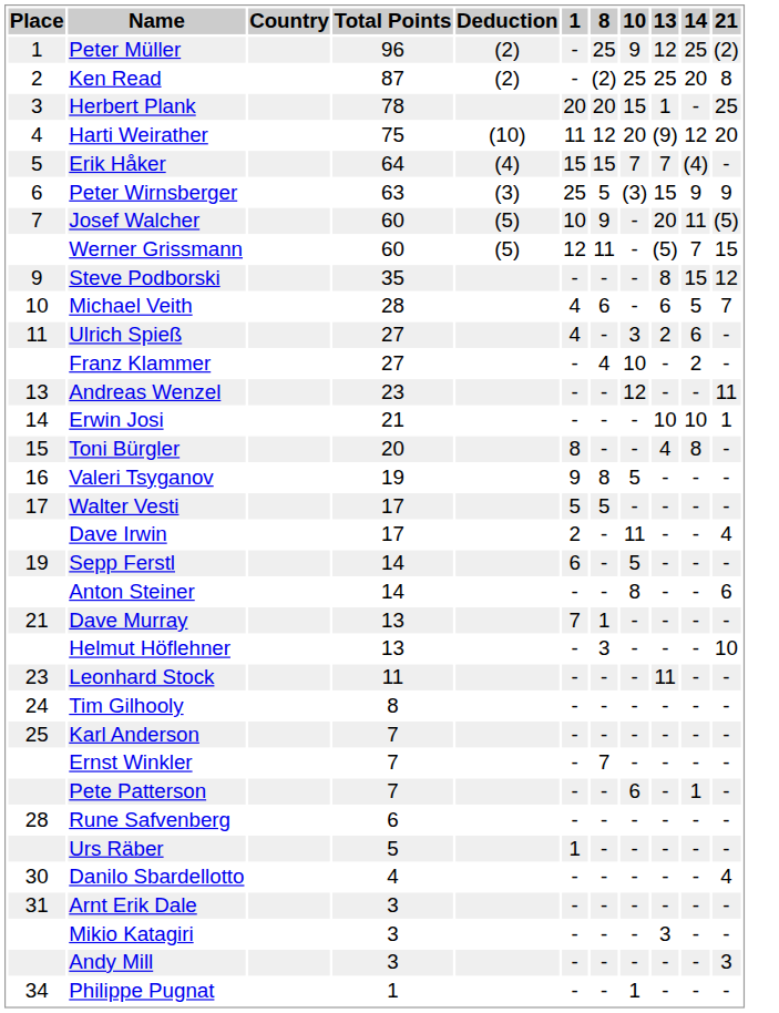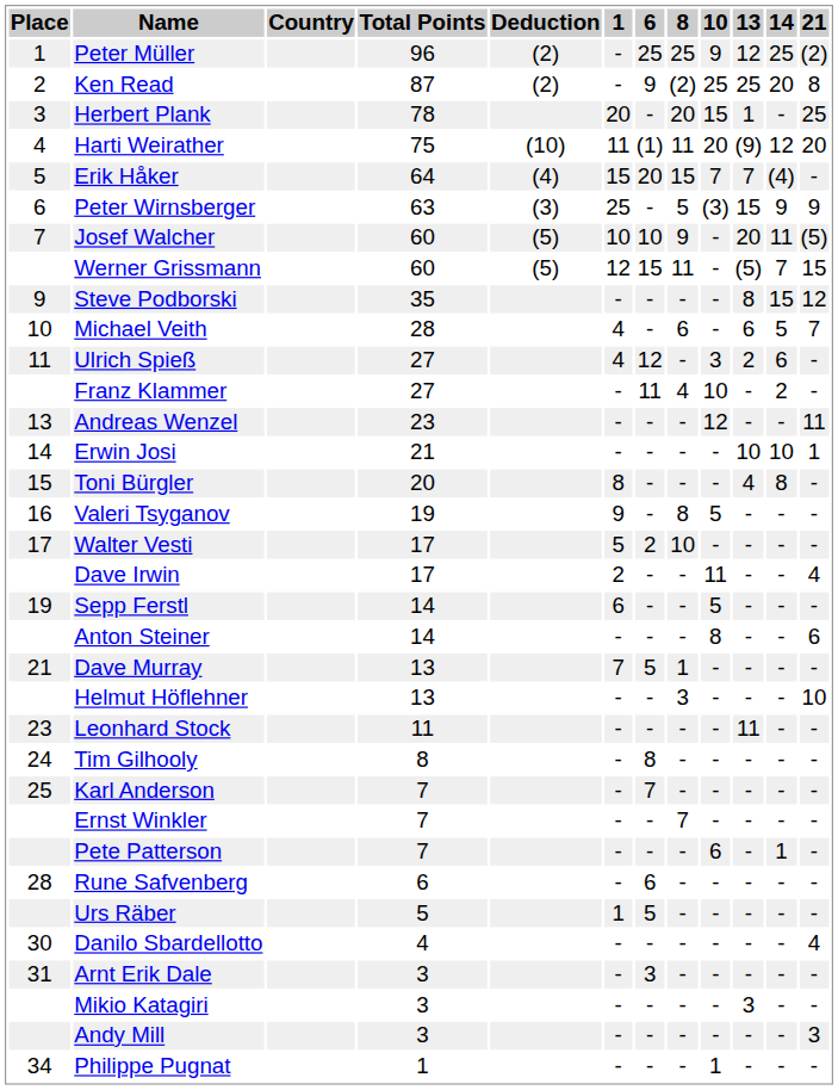 <table border="0" style="border: 1px solid #999; background-color:#FFFFFF; text-align:center">
 <tr align="center" bgcolor="#CCCCCC">
 <th>Place</th>
 <th>Name</th>
 <th>Country</th>
 <th>Total Points</th>
 <th>Deduction</th>
 <th>1</th>
+<th>6</th>
 <th>8</th>
 <th>10</th>
 <th>13</th>
 <th>14</th>
 <th>21</th>
 </tr>
 <tr bgcolor="#EFEFEF">
 <td>1</td>
 <td align="left"><a href='#'>Peter Müller</a></td>
 <td align="left"></td>
 <td>96</td>
 <td>(2)</td>
 <td>-</td>
 <td>25</td>
+<td>25</td>
 <td>9</td>
 <td>12</td>
 <td>25</td>
 <td>(2)</td>
 </tr>
 <tr>
 <td>2</td>
 <td align="left"><a href='#'>Ken Read</a></td>
 <td align="left"></td>
 <td>87</td>
 <td>(2)</td>
 <td>-</td>
+<td>9</td>
 <td>(2)</td>
 <td>25</td>
 <td>25</td>
 <td>20</td>
 <td>8</td>
 </tr>
 <tr bgcolor="#EFEFEF">
 <td>3</td>
 <td align="left"><a href='#'>Herbert Plank</a></td>
 <td align="left"></td>
 <td>78</td>
 <td></td>
 <td>20</td>
+<td>-</td>
 <td>20</td>
 <td>15</td>
 <td>1</td>
 <td>-</td>
 <td>25</td>
 </tr>
 <tr>
 <td>4</td>
 <td align="left"><a href='#'>Harti Weirather</a></td>
 <td align="left"></td>
 <td>75</td>
 <td>(10)</td>
 <td>11</td>
-<td>12</td>
+<td>(1)</td>
+<td>11</td>
 <td>20</td>
 <td>(9)</td>
 <td>12</td>
 <td>20</td>
 </tr>
 <tr bgcolor="#EFEFEF">
 <td>5</td>
 <td align="left"><a href='#'>Erik Håker</a></td>
 <td align="left"></td>
 <td>64</td>
 <td>(4)</td>
 <td>15</td>
+<td>20</td>
 <td>15</td>
 <td>7</td>
 <td>7</td>
 <td>(4)</td>
 <td>-</td>
 </tr>
 <tr>
 <td>6</td>
 <td align="left"><a href='#'>Peter Wirnsberger</a></td>
 <td align="left"></td>
 <td>63</td>
 <td>(3)</td>
 <td>25</td>
+<td>-</td>
 <td>5</td>
 <td>(3)</td>
 <td>15</td>
 <td>9</td>
 <td>9</td>
 </tr>
 <tr bgcolor="#EFEFEF">
 <td>7</td>
 <td align="left"><a href='#'>Josef Walcher</a></td>
 <td align="left"></td>
 <td>60</td>
 <td>(5)</td>
+<td>10</td>
 <td>10</td>
 <td>9</td>
 <td>-</td>
 <td>20</td>
 <td>11</td>
 <td>(5)</td>
 </tr>
 <tr>
 <td></td>
 <td align="left"><a href='#'>Werner Grissmann</a></td>
 <td align="left"></td>
 <td>60</td>
 <td>(5)</td>
 <td>12</td>
+<td>15</td>
 <td>11</td>
 <td>-</td>
 <td>(5)</td>
 <td>7</td>
 <td>15</td>
 </tr>
 <tr bgcolor="#EFEFEF">
 <td>9</td>
 <td align="left"><a href='#'>Steve Podborski</a></td>
 <td align="left"></td>
 <td>35</td>
 <td></td>
 <td>-</td>
 <td>-</td>
 <td>-</td>
+<td>-</td>
 <td>8</td>
 <td>15</td>
 <td>12</td>
 </tr>
 <tr>
 <td>10</td>
 <td align="left"><a href='#'>Michael Veith</a></td>
 <td align="left"></td>
 <td>28</td>
 <td></td>
 <td>4</td>
+<td>-</td>
 <td>6</td>
 <td>-</td>
 <td>6</td>
 <td>5</td>
 <td>7</td>
 </tr>
 <tr bgcolor="#EFEFEF">
 <td>11</td>
 <td align="left"><a href='#'>Ulrich Spieß</a></td>
 <td align="left"></td>
 <td>27</td>
 <td></td>
 <td>4</td>
+<td>12</td>
 <td>-</td>
 <td>3</td>
 <td>2</td>
 <td>6</td>
 <td>-</td>
 </tr>
 <tr>
 <td></td>
 <td align="left"><a href='#'>Franz Klammer</a></td>
 <td align="left"></td>
 <td>27</td>
 <td></td>
 <td>-</td>
+<td>11</td>
 <td>4</td>
 <td>10</td>
 <td>-</td>
 <td>2</td>
 <td>-</td>
 </tr>
 <tr bgcolor="#EFEFEF">
 <td>13</td>
 <td align="left"><a href='#'>Andreas Wenzel</a></td>
 <td align="left"></td>
 <td>23</td>
 <td></td>
+<td>-</td>
 <td>-</td>
 <td>-</td>
 <td>12</td>
 <td>-</td>
 <td>-</td>
 <td>11</td>
 </tr>
 <tr>
 <td>14</td>
 <td align="left"><a href='#'>Erwin Josi</a></td>
 <td align="left"></td>
 <td>21</td>
 <td></td>
 <td>-</td>
 <td>-</td>
 <td>-</td>
+<td>-</td>
 <td>10</td>
 <td>10</td>
 <td>1</td>
 </tr>
 <tr bgcolor="#EFEFEF">
 <td>15</td>
 <td align="left"><a href='#'>Toni Bürgler</a></td>
 <td align="left"></td>
 <td>20</td>
 <td></td>
 <td>8</td>
 <td>-</td>
 <td>-</td>
+<td>-</td>
 <td>4</td>
 <td>8</td>
 <td>-</td>
 </tr>
 <tr>
 <td>16</td>
 <td align="left"><a href='#'>Valeri Tsyganov</a></td>
 <td align="left"></td>
 <td>19</td>
 <td></td>
 <td>9</td>
+<td>-</td>
 <td>8</td>
 <td>5</td>
 <td>-</td>
 <td>-</td>
 <td>-</td>
 </tr>
 <tr bgcolor="#EFEFEF">
 <td>17</td>
 <td align="left"><a href='#'>Walter Vesti</a></td>
 <td align="left"></td>
 <td>17</td>
 <td></td>
 <td>5</td>
-<td>5</td>
+<td>2</td>
+<td>10</td>
 <td>-</td>
 <td>-</td>
 <td>-</td>
 <td>-</td>
 </tr>
 <tr>
 <td></td>
 <td align="left"><a href='#'>Dave Irwin</a></td>
 <td align="left"></td>
 <td>17</td>
 <td></td>
 <td>2</td>
+<td>-</td>
 <td>-</td>
 <td>11</td>
 <td>-</td>
 <td>-</td>
 <td>4</td>
 </tr>
 <tr bgcolor="#EFEFEF">
 <td>19</td>
 <td align="left"><a href='#'>Sepp Ferstl</a></td>
 <td align="left"></td>
 <td>14</td>
 <td></td>
 <td>6</td>
 <td>-</td>
+<td>-</td>
 <td>5</td>
 <td>-</td>
 <td>-</td>
 <td>-</td>
 </tr>
 <tr>
 <td></td>
 <td align="left"><a href='#'>Anton Steiner</a></td>
 <td align="left"></td>
 <td>14</td>
 <td></td>
+<td>-</td>
 <td>-</td>
 <td>-</td>
 <td>8</td>
 <td>-</td>
 <td>-</td>
 <td>6</td>
 </tr>
 <tr bgcolor="#EFEFEF">
 <td>21</td>
 <td align="left"><a href='#'>Dave Murray</a></td>
 <td align="left"></td>
 <td>13</td>
 <td></td>
 <td>7</td>
+<td>5</td>
 <td>1</td>
 <td>-</td>
 <td>-</td>
 <td>-</td>
 <td>-</td>
 </tr>
 <tr>
 <td></td>
 <td align="left"><a href='#'>Helmut Höflehner</a></td>
 <td align="left"></td>
 <td>13</td>
 <td></td>
+<td>-</td>
 <td>-</td>
 <td>3</td>
 <td>-</td>
 <td>-</td>
 <td>-</td>
 <td>10</td>
 </tr>
 <tr bgcolor="#EFEFEF">
 <td>23</td>
 <td align="left"><a href='#'>Leonhard Stock</a></td>
 <td align="left"></td>
 <td>11</td>
 <td></td>
 <td>-</td>
 <td>-</td>
 <td>-</td>
+<td>-</td>
 <td>11</td>
 <td>-</td>
 <td>-</td>
 </tr>
 <tr>
 <td>24</td>
 <td align="left"><a href='#'>Tim Gilhooly</a></td>
 <td align="left"></td>
 <td>8</td>
 <td></td>
 <td>-</td>
+<td>8</td>
 <td>-</td>
 <td>-</td>
 <td>-</td>
 <td>-</td>
 <td>-</td>
 </tr>
 <tr bgcolor="#EFEFEF">
 <td>25</td>
 <td align="left"><a href='#'>Karl Anderson</a></td>
 <td align="left"></td>
 <td>7</td>
 <td></td>
 <td>-</td>
+<td>7</td>
 <td>-</td>
 <td>-</td>
 <td>-</td>
 <td>-</td>
 <td>-</td>
 </tr>
 <tr>
 <td></td>
 <td align="left"><a href='#'>Ernst Winkler</a></td>
 <td align="left"></td>
 <td>7</td>
 <td></td>
+<td>-</td>
 <td>-</td>
 <td>7</td>
 <td>-</td>
 <td>-</td>
 <td>-</td>
 <td>-</td>
 </tr>
 <tr bgcolor="#EFEFEF">
 <td></td>
 <td align="left"><a href='#'>Pete Patterson</a></td>
 <td align="left"></td>
 <td>7</td>
 <td></td>
 <td>-</td>
 <td>-</td>
+<td>-</td>
 <td>6</td>
 <td>-</td>
 <td>1</td>
 <td>-</td>
 </tr>
 <tr>
 <td>28</td>
 <td align="left"><a href='#'>Rune Safvenberg</a></td>
 <td align="left"></td>
 <td>6</td>
 <td></td>
 <td>-</td>
+<td>6</td>
 <td>-</td>
 <td>-</td>
 <td>-</td>
 <td>-</td>
 <td>-</td>
 </tr>
 <tr bgcolor="#EFEFEF">
 <td></td>
 <td align="left"><a href='#'>Urs Räber</a></td>
 <td align="left"></td>
 <td>5</td>
 <td></td>
 <td>1</td>
+<td>5</td>
 <td>-</td>
 <td>-</td>
 <td>-</td>
 <td>-</td>
 <td>-</td>
 </tr>
 <tr>
 <td>30</td>
 <td align="left"><a href='#'>Danilo Sbardellotto</a></td>
 <td align="left"></td>
 <td>4</td>
 <td></td>
 <td>-</td>
 <td>-</td>
 <td>-</td>
 <td>-</td>
 <td>-</td>
+<td>-</td>
 <td>4</td>
 </tr>
 <tr bgcolor="#EFEFEF">
 <td>31</td>
 <td align="left"><a href='#'>Arnt Erik Dale</a></td>
 <td align="left"></td>
 <td>3</td>
 <td></td>
 <td>-</td>
+<td>3</td>
 <td>-</td>
 <td>-</td>
 <td>-</td>
 <td>-</td>
 <td>-</td>
 </tr>
 <tr>
 <td></td>
 <td align="left"><a href='#'>Mikio Katagiri</a></td>
 <td align="left"></td>
 <td>3</td>
 <td></td>
+<td>-</td>
 <td>-</td>
 <td>-</td>
 <td>-</td>
 <td>3</td>
 <td>-</td>
 <td>-</td>
 </tr>
 <tr bgcolor="#EFEFEF">
 <td></td>
 <td align="left"><a href='#'>Andy Mill</a></td>
 <td align="left"></td>
 <td>3</td>
 <td></td>
 <td>-</td>
 <td>-</td>
 <td>-</td>
 <td>-</td>
 <td>-</td>
+<td>-</td>
 <td>3</td>
 </tr>
 <tr>
 <td>34</td>
 <td align="left"><a href='#'>Philippe Pugnat</a></td>
 <td align="left"></td>
 <td>1</td>
 <td></td>
 <td>-</td>
 <td>-</td>
+<td>-</td>
 <td>1</td>
 <td>-</td>
 <td>-</td>
 <td>-</td>
 </tr>
 </table>
